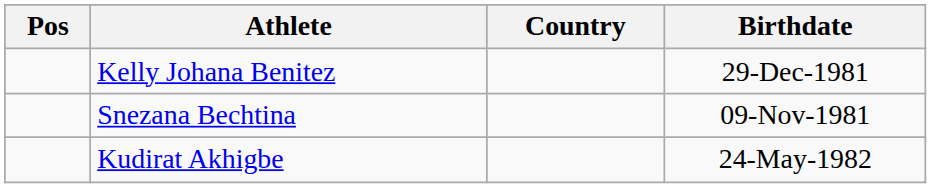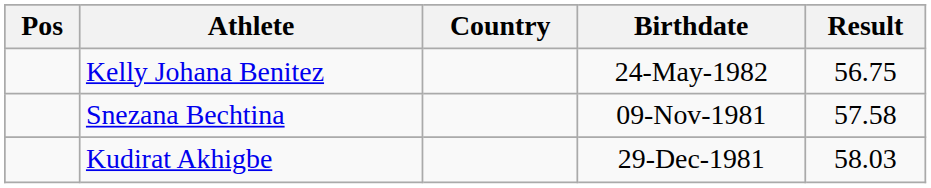 <table class="wikitable"  style="text-align:center; width:60%;">
 <tr>
 <th>Pos</th>
 <th>Athlete</th>
 <th>Country</th>
 <th>Birthdate</th>
+<th>Result</th>
 </tr>
 <tr>
 <td align=center></td>
 <td align=left><a href='#'>Kelly Johana Benitez</a></td>
 <td align=left></td>
-<td>29-Dec-1981</td>
+<td>24-May-1982</td>
+<td>56.75</td>
 </tr>
 <tr>
 <td align=center></td>
 <td align=left><a href='#'>Snezana Bechtina</a></td>
 <td align=left></td>
 <td>09-Nov-1981</td>
+<td>57.58</td>
 </tr>
 <tr>
 <td align=center></td>
 <td align=left><a href='#'>Kudirat Akhigbe</a></td>
 <td align=left></td>
-<td>24-May-1982</td>
+<td>29-Dec-1981</td>
+<td>58.03</td>
 </tr>
 </table>
